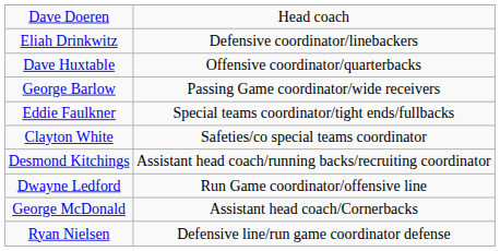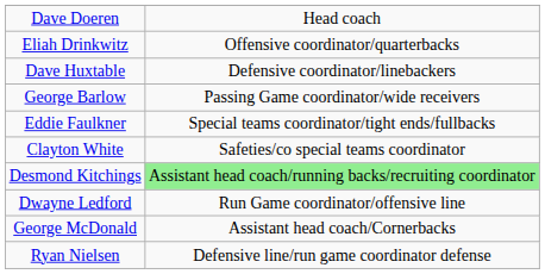 <table class="wikitable">
 <tr>
 </tr>
 <tr align="center">
 <td><a href='#'>Dave Doeren</a></td>
 <td>Head coach</td>
 </tr>
 <tr align="center">
 <td><a href='#'>Eliah Drinkwitz</a></td>
-<td>Defensive coordinator/linebackers</td>
+<td>Offensive coordinator/quarterbacks</td>
 </tr>
 <tr align="center">
 <td><a href='#'>Dave Huxtable</a></td>
-<td>Offensive coordinator/quarterbacks</td>
+<td>Defensive coordinator/linebackers</td>
 </tr>
 <tr align="center">
 <td><a href='#'>George Barlow</a></td>
 <td>Passing Game coordinator/wide receivers</td>
 </tr>
 <tr align="center">
 <td><a href='#'>Eddie Faulkner</a></td>
 <td>Special teams coordinator/tight ends/fullbacks</td>
 </tr>
 <tr align="center">
 <td><a href='#'>Clayton White</a></td>
 <td>Safeties/co special teams coordinator</td>
 </tr>
 <tr align="center">
 <td><a href='#'>Desmond Kitchings</a></td>
-<td>Assistant head coach/running backs/recruiting coordinator</td>
+<td style="background: lightgreen;">Assistant head coach/running backs/recruiting coordinator</td>
 </tr>
 <tr align="center">
 <td><a href='#'>Dwayne Ledford</a></td>
 <td>Run Game coordinator/offensive line</td>
 </tr>
 <tr align="center">
 <td><a href='#'>George McDonald</a></td>
 <td>Assistant head coach/Cornerbacks</td>
 </tr>
 <tr align="center">
 <td><a href='#'>Ryan Nielsen</a></td>
 <td>Defensive line/run game coordinator defense</td>
 </tr>
 </table>
